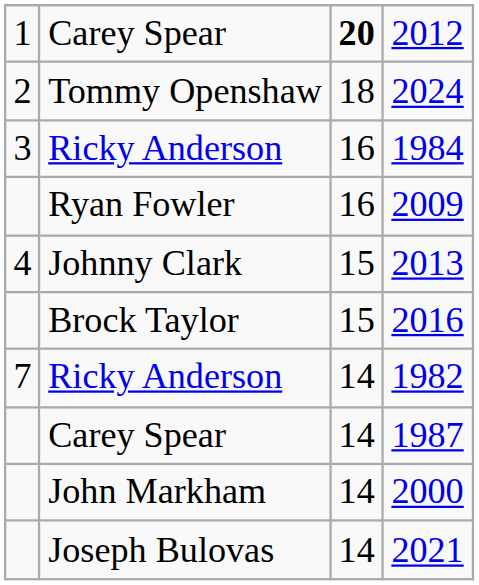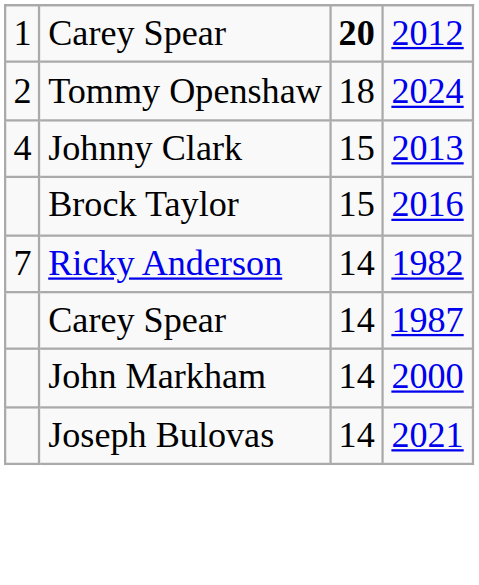 <table class="wikitable">
 <tr>
 </tr>
 <tr>
 <td>1</td>
 <td>Carey Spear</td>
 <td><strong>20</strong></td>
 <td><a href='#'>2012</a></td>
 </tr>
 <tr>
 <td>2</td>
 <td>Tommy Openshaw</td>
 <td>18</td>
 <td><a href='#'>2024</a></td>
-</tr>
-<tr>
-<td>3</td>
-<td><a href='#'>Ricky Anderson</a></td>
-<td>16</td>
-<td><a href='#'>1984</a></td>
-</tr>
-<tr>
-<td></td>
-<td>Ryan Fowler</td>
-<td>16</td>
-<td><a href='#'>2009</a></td>
 </tr>
 <tr>
 <td>4</td>
 <td>Johnny Clark</td>
 <td>15</td>
 <td><a href='#'>2013</a></td>
 </tr>
 <tr>
 <td></td>
 <td>Brock Taylor</td>
 <td>15</td>
 <td><a href='#'>2016</a></td>
 </tr>
 <tr>
 <td>7</td>
 <td><a href='#'>Ricky Anderson</a></td>
 <td>14</td>
 <td><a href='#'>1982</a></td>
 </tr>
 <tr>
 <td></td>
 <td>Carey Spear</td>
 <td>14</td>
 <td><a href='#'>1987</a></td>
 </tr>
 <tr>
 <td></td>
 <td>John Markham</td>
 <td>14</td>
 <td><a href='#'>2000</a></td>
 </tr>
 <tr>
 <td></td>
 <td>Joseph Bulovas</td>
 <td>14</td>
 <td><a href='#'>2021</a></td>
 </tr>
 </table>
